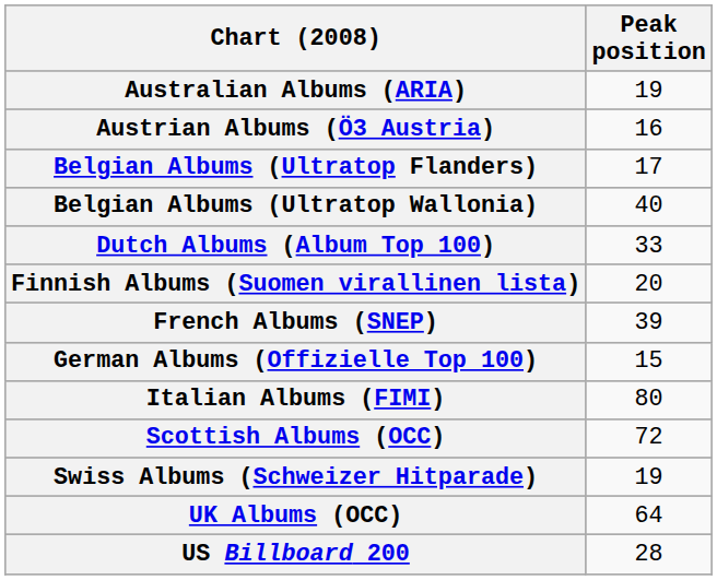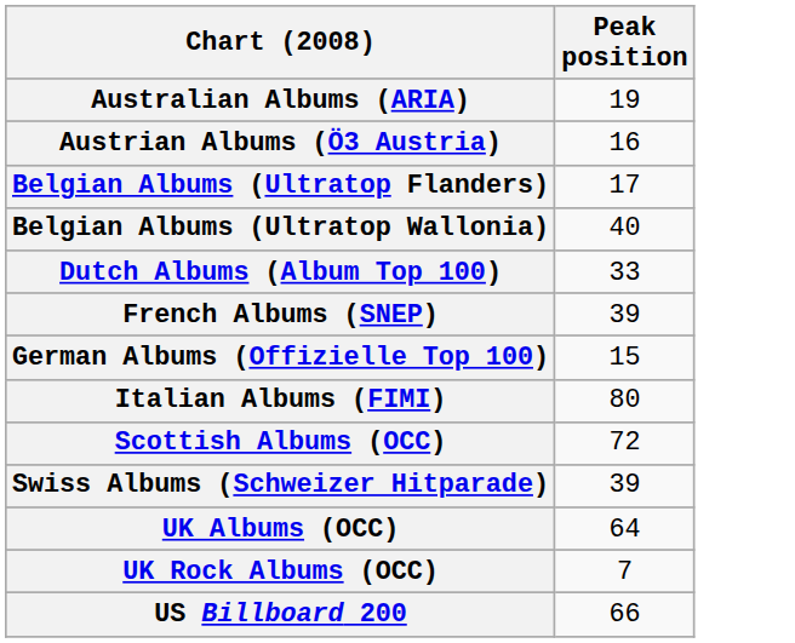 <table class="wikitable sortable plainrowheaders">
 <tr>
 <th scope="col">Chart (2008)</th>
 <th scope="col">Peak<br>position</th>
 </tr>
 <tr>
 <th scope="row">Australian Albums (<a href='#'>ARIA</a>)</th>
 <td align="center">19</td>
 </tr>
 <tr>
 <th scope="row">Austrian Albums (<a href='#'>Ö3 Austria</a>)</th>
 <td align="center">16</td>
 </tr>
 <tr>
 <th scope="row"><a href='#'>Belgian Albums</a> (<a href='#'>Ultratop</a> Flanders)</th>
 <td align="center">17</td>
 </tr>
 <tr>
 <th scope="row">Belgian Albums (Ultratop Wallonia)</th>
 <td align="center">40</td>
 </tr>
 <tr>
 <th scope="row"><a href='#'>Dutch Albums</a> (<a href='#'>Album Top 100</a>)</th>
 <td align="center">33</td>
 </tr>
 <tr>
-<th scope="row">Finnish Albums (<a href='#'>Suomen virallinen lista</a>)</th>
-<td align="center">20</td>
-</tr>
-<tr>
 <th scope="row">French Albums (<a href='#'>SNEP</a>)</th>
 <td align="center">39</td>
 </tr>
 <tr>
 <th scope="row">German Albums (<a href='#'>Offizielle Top 100</a>)</th>
 <td align="center">15</td>
 </tr>
 <tr>
 <th scope="row">Italian Albums (<a href='#'>FIMI</a>)</th>
 <td align="center">80</td>
 </tr>
 <tr>
 <th scope="row"><a href='#'>Scottish Albums</a> (<a href='#'>OCC</a>)</th>
 <td align="center">72</td>
 </tr>
 <tr>
 <th scope="row">Swiss Albums (<a href='#'>Schweizer Hitparade</a>)</th>
-<td align="center">19</td>
+<td align="center">39</td>
 </tr>
 <tr>
 <th scope="row"><a href='#'>UK Albums</a> (OCC)</th>
 <td align="center">64</td>
 </tr>
 <tr>
+<th scope="row"><a href='#'>UK Rock Albums</a> (OCC)</th>
+<td align="center">7</td>
+</tr>
+<tr>
 <th scope="row">US <a href='#'><em>Billboard</em> 200</a></th>
-<td align="center">28</td>
+<td align="center">66</td>
 </tr>
 </table>
